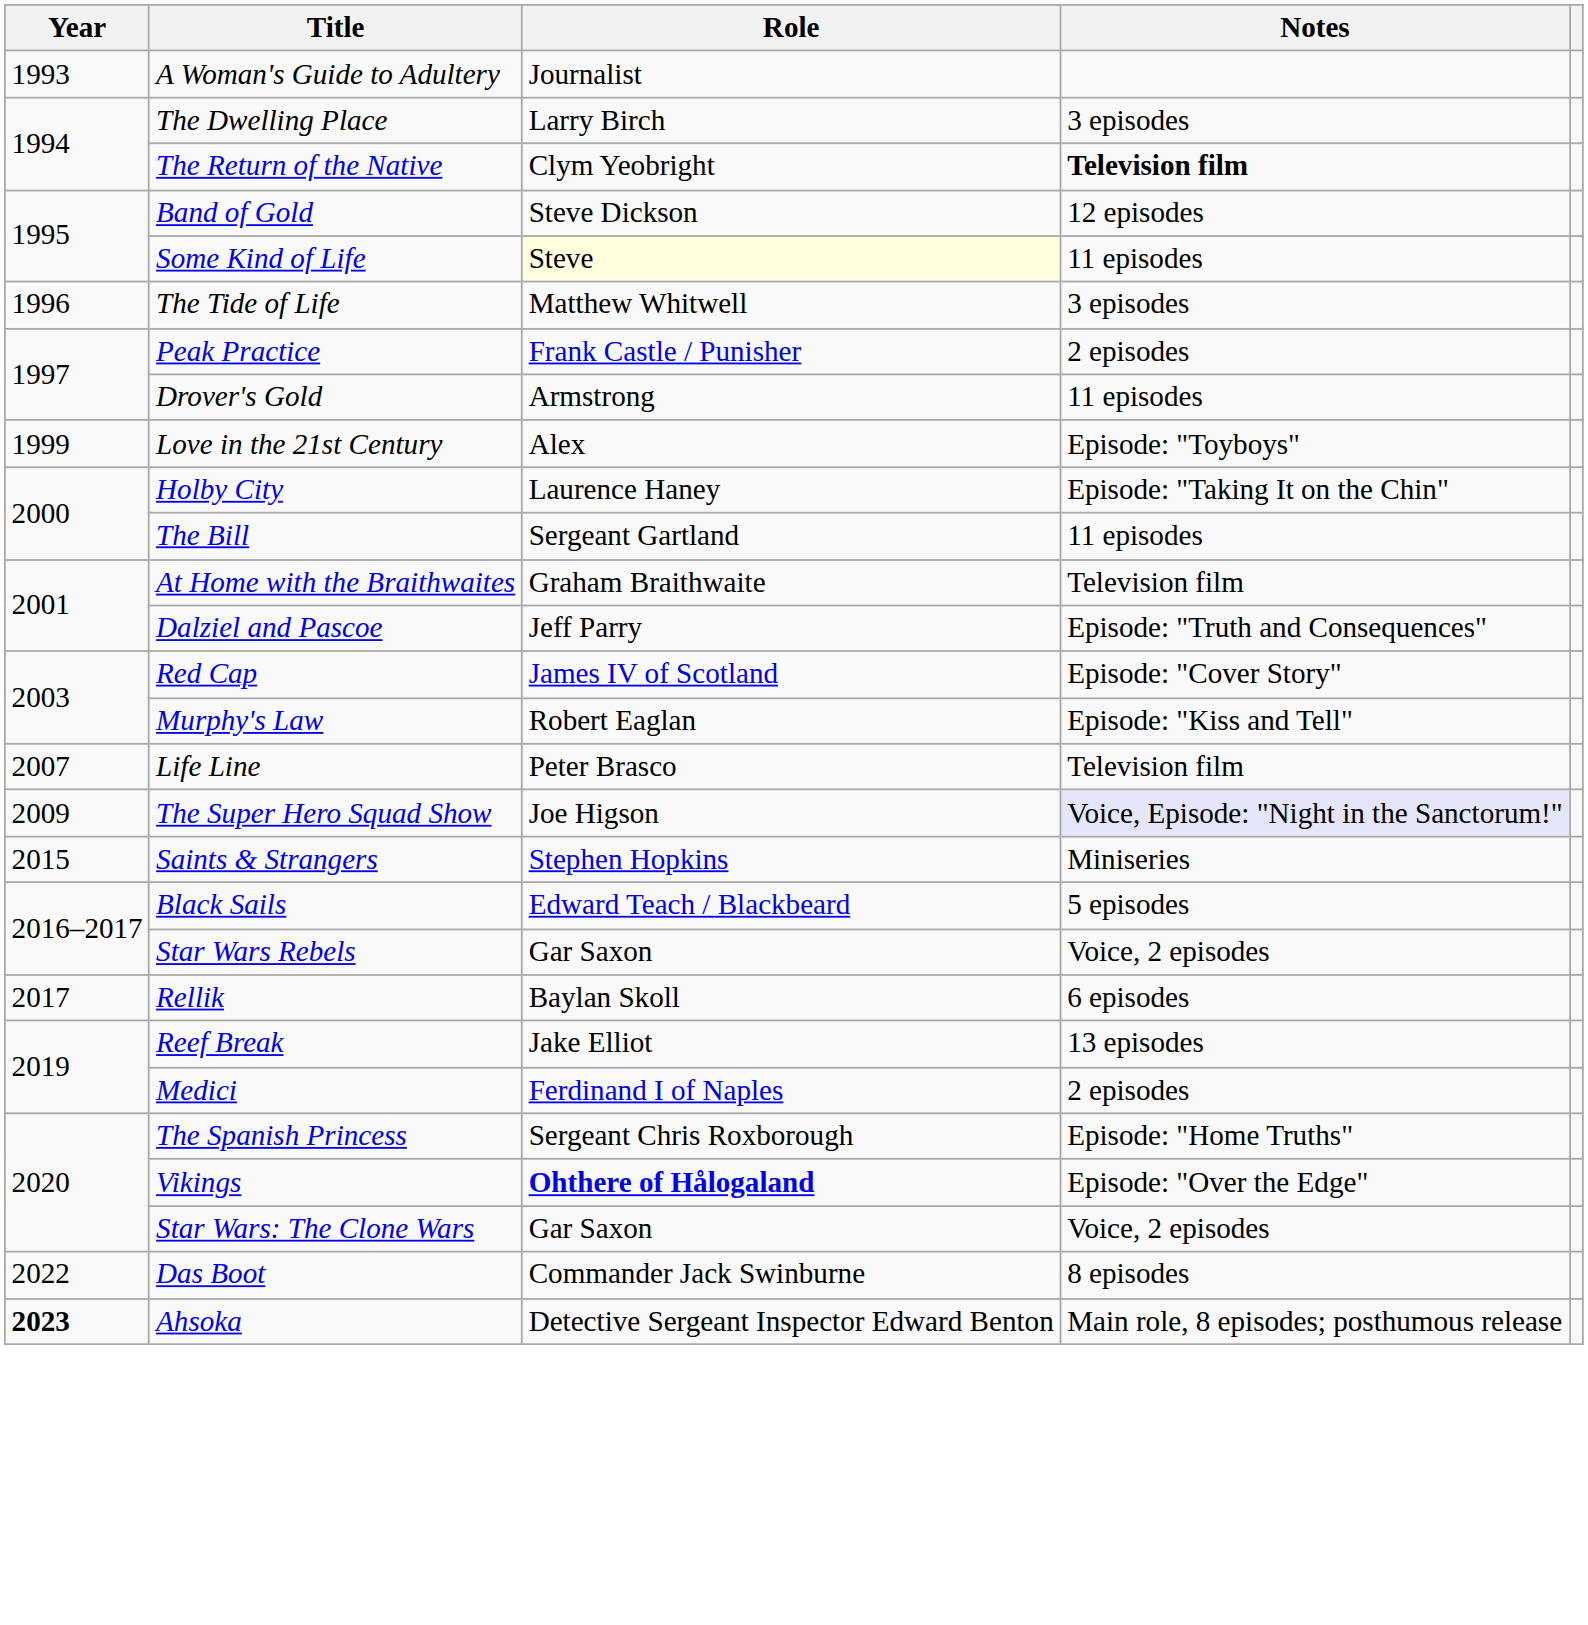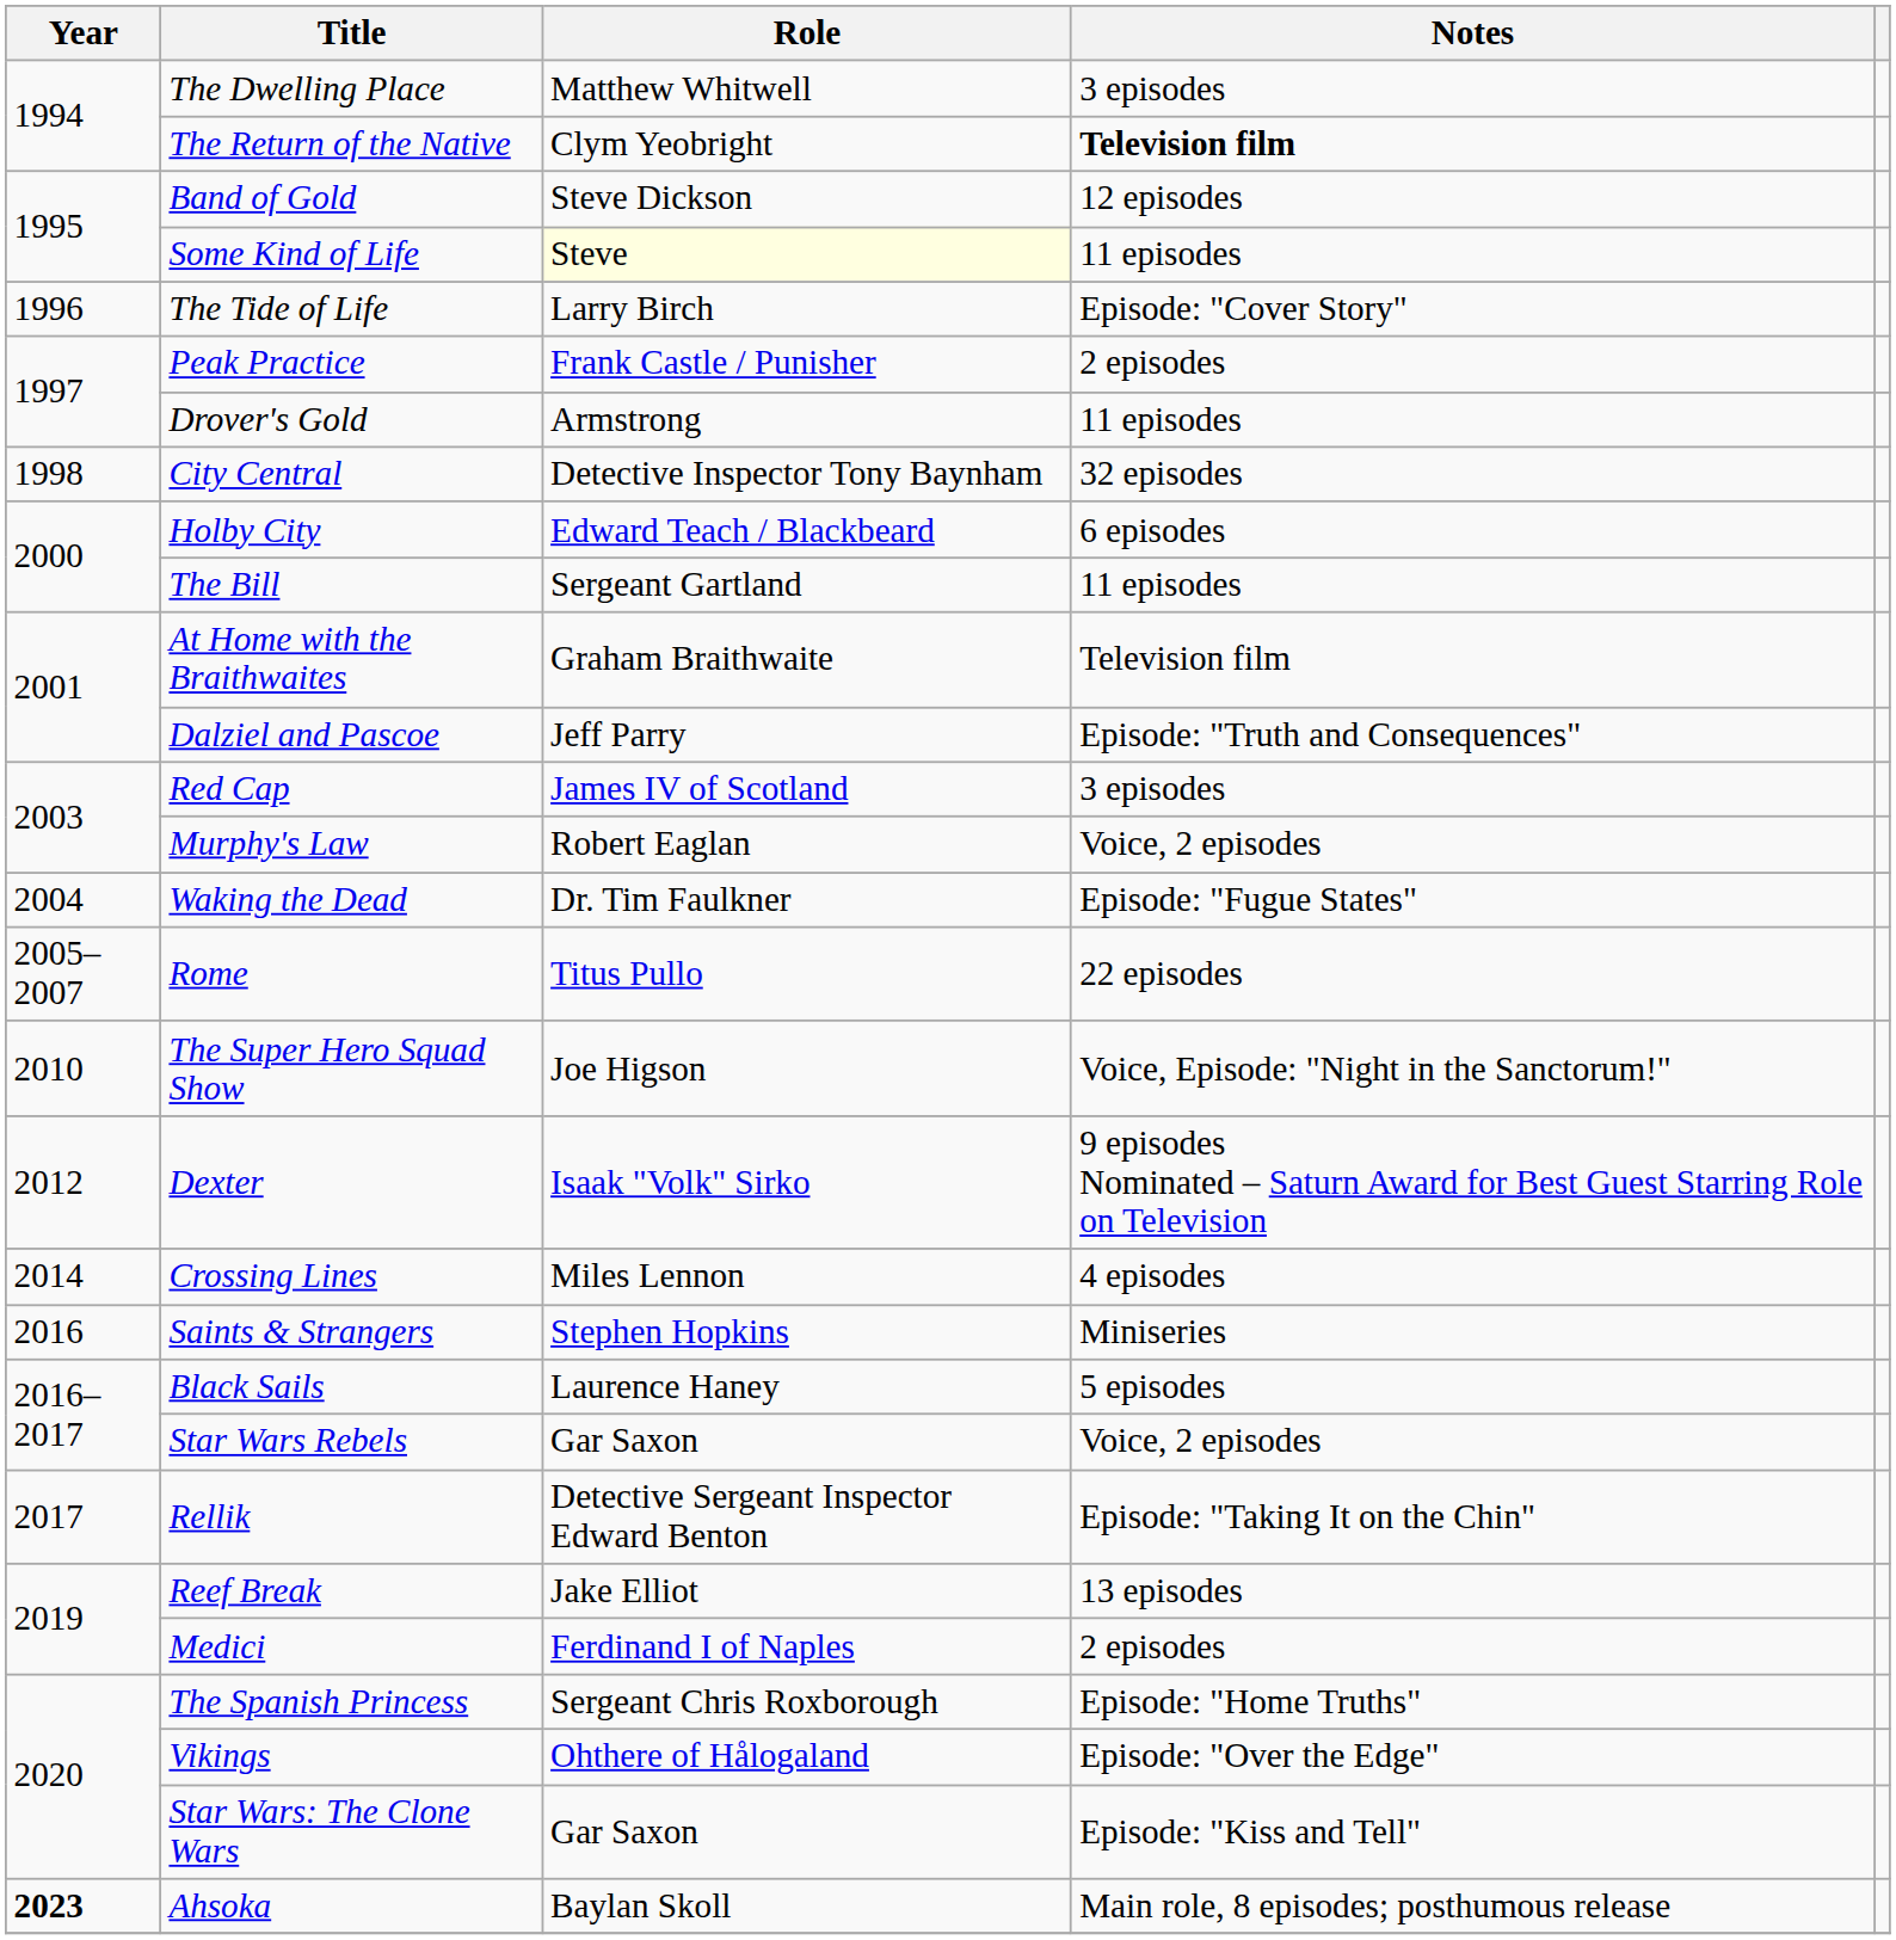 <table class="wikitable sortable">
 <tr>
 <th>Year</th>
 <th>Title</th>
 <th>Role</th>
 <th class="unsortable">Notes</th>
 <th class="unsortable"></th>
 </tr>
 <tr>
-<td>1993</td>
-<td><em>A Woman's Guide to Adultery</em></td>
-<td>Journalist</td>
-<td></td>
-<td></td>
-</tr>
-<tr>
 <td rowspan="2">1994</td>
 <td><em>The Dwelling Place</em></td>
-<td>Larry Birch</td>
+<td>Matthew Whitwell</td>
 <td>3 episodes</td>
 <td></td>
 </tr>
 <tr>
 <td><em><a href='#'>The Return of the Native</a></em></td>
 <td>Clym Yeobright</td>
 <td><strong>Television film</strong></td>
 <td></td>
 </tr>
 <tr>
 <td rowspan="2">1995</td>
 <td><em><a href='#'>Band of Gold</a></em></td>
 <td>Steve Dickson</td>
 <td>12 episodes</td>
 <td></td>
 </tr>
 <tr>
 <td><em><a href='#'>Some Kind of Life</a></em></td>
 <td style="background: lightyellow;">Steve</td>
 <td>11 episodes</td>
 <td></td>
 </tr>
 <tr>
 <td>1996</td>
 <td><em>The Tide of Life</em></td>
-<td>Matthew Whitwell</td>
-<td>3 episodes</td>
+<td>Larry Birch</td>
+<td>Episode: "Cover Story"</td>
 <td></td>
 </tr>
 <tr>
 <td rowspan="2">1997</td>
 <td><em><a href='#'>Peak Practice</a></em></td>
 <td><a href='#'>Frank Castle / Punisher</a></td>
 <td>2 episodes</td>
 <td></td>
 </tr>
 <tr>
 <td><em>Drover's Gold</em></td>
 <td>Armstrong</td>
 <td>11 episodes</td>
 <td></td>
 </tr>
 <tr>
-<td>1999</td>
-<td><em>Love in the 21st Century</em></td>
-<td>Alex</td>
-<td>Episode: "Toyboys"</td>
+<td>1998</td>
+<td><em><a href='#'>City Central</a></em></td>
+<td>Detective Inspector Tony Baynham</td>
+<td>32 episodes</td>
 <td></td>
 </tr>
 <tr>
 <td rowspan="2">2000</td>
 <td><em><a href='#'>Holby City</a></em></td>
-<td>Laurence Haney</td>
-<td>Episode: "Taking It on the Chin"</td>
+<td><a href='#'>Edward Teach / Blackbeard</a></td>
+<td>6 episodes</td>
 <td></td>
 </tr>
 <tr>
 <td><em><a href='#'>The Bill</a></em></td>
 <td>Sergeant Gartland</td>
 <td>11 episodes</td>
 <td></td>
 </tr>
 <tr>
 <td rowspan="2">2001</td>
 <td><em><a href='#'>At Home with the Braithwaites</a></em></td>
 <td>Graham Braithwaite</td>
 <td>Television film</td>
 <td></td>
 </tr>
 <tr>
 <td><em><a href='#'>Dalziel and Pascoe</a></em></td>
 <td>Jeff Parry</td>
 <td>Episode: "Truth and Consequences"</td>
 <td></td>
 </tr>
 <tr>
 <td rowspan="2">2003</td>
 <td><em><a href='#'>Red Cap</a></em></td>
 <td><a href='#'>James IV of Scotland</a></td>
-<td>Episode: "Cover Story"</td>
+<td>3 episodes</td>
 <td></td>
 </tr>
 <tr>
 <td><em><a href='#'>Murphy's Law</a></em></td>
 <td>Robert Eaglan</td>
-<td>Episode: "Kiss and Tell"</td>
+<td>Voice, 2 episodes</td>
 <td></td>
 </tr>
 <tr>
-<td>2007</td>
-<td><em>Life Line</em></td>
-<td>Peter Brasco</td>
-<td>Television film</td>
+<td>2004</td>
+<td><em><a href='#'>Waking the Dead</a></em></td>
+<td>Dr. Tim Faulkner</td>
+<td>Episode: "Fugue States"</td>
 <td></td>
 </tr>
 <tr>
-<td>2009</td>
-<td><em><a href='#'>The Super Hero Squad Show</a></em></td>
-<td>Joe Higson</td>
-<td style="background: lavender;">Voice, Episode: "Night in the Sanctorum!"</td>
+<td>2005–2007</td>
+<td><em><a href='#'>Rome</a></em></td>
+<td><a href='#'>Titus Pullo</a></td>
+<td>22 episodes</td>
 <td></td>
 </tr>
 <tr>
-<td>2015</td>
+<td>2010</td>
+<td><em><a href='#'>The Super Hero Squad Show</a></em></td>
+<td>Joe Higson</td>
+<td>Voice, Episode: "Night in the Sanctorum!"</td>
+<td></td>
+</tr>
+<tr>
+<td>2012</td>
+<td><em><a href='#'>Dexter</a></em></td>
+<td><a href='#'>Isaak "Volk" Sirko</a></td>
+<td>9 episodes <br> Nominated – <a href='#'>Saturn Award for Best Guest Starring Role on Television</a></td>
+<td></td>
+</tr>
+<tr>
+<td>2014</td>
+<td><em><a href='#'>Crossing Lines</a></em></td>
+<td>Miles Lennon</td>
+<td>4 episodes</td>
+<td></td>
+</tr>
+<tr>
+<td>2016</td>
 <td><em><a href='#'>Saints & Strangers</a></em></td>
 <td><a href='#'>Stephen Hopkins</a></td>
 <td>Miniseries</td>
 <td></td>
 </tr>
 <tr>
 <td rowspan="2">2016–2017</td>
 <td><em><a href='#'>Black Sails</a></em></td>
-<td><a href='#'>Edward Teach / Blackbeard</a></td>
+<td>Laurence Haney</td>
 <td>5 episodes</td>
 <td></td>
 </tr>
 <tr>
 <td><em><a href='#'>Star Wars Rebels</a></em></td>
 <td>Gar Saxon</td>
 <td>Voice, 2 episodes</td>
 <td></td>
 </tr>
 <tr>
 <td>2017</td>
 <td><em><a href='#'>Rellik</a></em></td>
-<td>Baylan Skoll</td>
-<td>6 episodes</td>
+<td>Detective Sergeant Inspector Edward Benton</td>
+<td>Episode: "Taking It on the Chin"</td>
 <td></td>
 </tr>
 <tr>
 <td rowspan="2">2019</td>
 <td><em><a href='#'>Reef Break</a></em></td>
 <td>Jake Elliot</td>
 <td>13 episodes</td>
 <td></td>
 </tr>
 <tr>
 <td><em><a href='#'>Medici</a></em></td>
 <td><a href='#'>Ferdinand I of Naples</a></td>
 <td>2 episodes</td>
 <td></td>
 </tr>
 <tr>
 <td rowspan="3">2020</td>
 <td><em><a href='#'>The Spanish Princess</a></em></td>
 <td>Sergeant Chris Roxborough</td>
 <td>Episode: "Home Truths"</td>
 <td></td>
 </tr>
 <tr>
 <td><em><a href='#'>Vikings</a></em></td>
-<td><strong><a href='#'>Ohthere of Hålogaland</a></strong></td>
+<td><a href='#'>Ohthere of Hålogaland</a></td>
 <td>Episode: "Over the Edge"</td>
 <td></td>
 </tr>
 <tr>
 <td><em><a href='#'>Star Wars: The Clone Wars</a></em></td>
 <td>Gar Saxon</td>
-<td>Voice, 2 episodes</td>
-<td></td>
-</tr>
-<tr>
-<td>2022</td>
-<td><em><a href='#'>Das Boot</a></em></td>
-<td>Commander Jack Swinburne</td>
-<td>8 episodes</td>
+<td>Episode: "Kiss and Tell"</td>
 <td></td>
 </tr>
 <tr>
 <td><strong>2023</strong></td>
 <td><em><a href='#'>Ahsoka</a></em></td>
-<td>Detective Sergeant Inspector Edward Benton</td>
+<td>Baylan Skoll</td>
 <td>Main role, 8 episodes; posthumous release</td>
 <td></td>
 </tr>
 <tr>
 </tr>
 </table>
